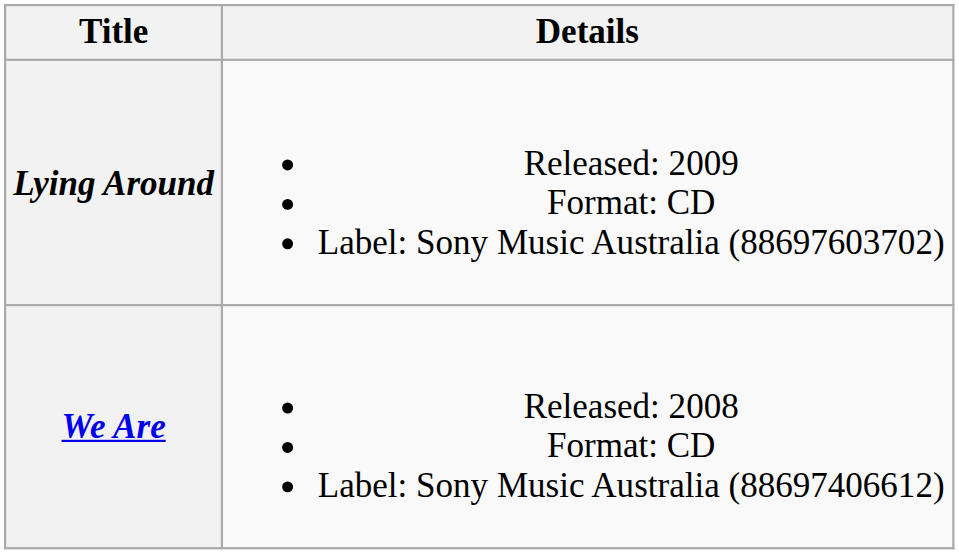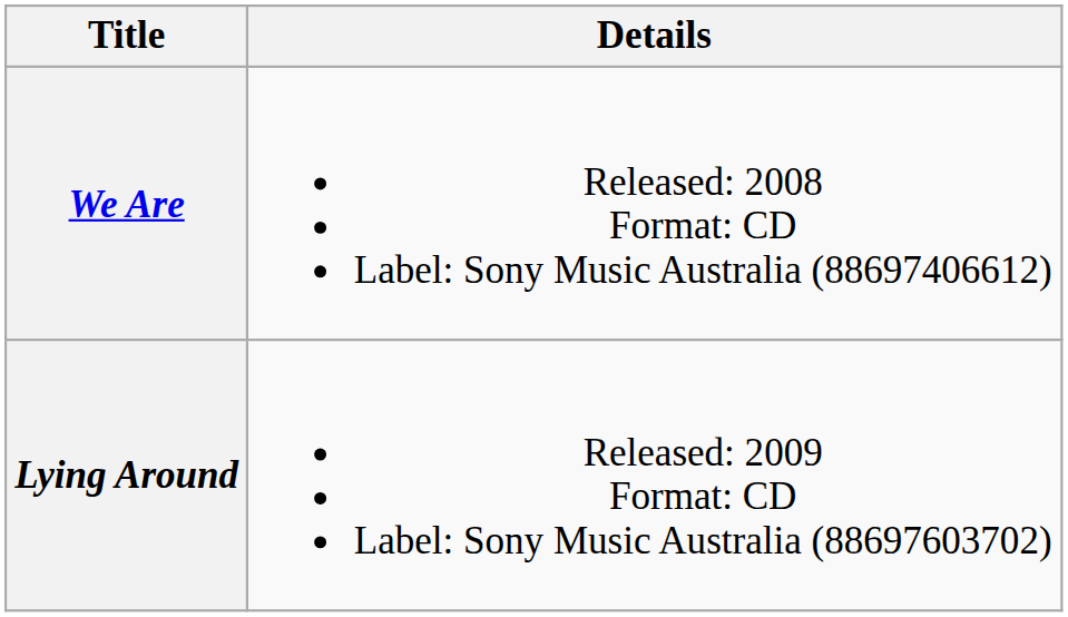 <table class="wikitable plainrowheaders" style="text-align:center;" border="1">
 <tr>
 <th>Title</th>
 <th>Details</th>
 </tr>
 <tr>
+<th scope="row"><em><a href='#'>We Are</a></em></th>
+<td><br><ul><li>Released: 2008</li><li>Format: CD</li><li>Label: Sony Music Australia (88697406612)</li></ul></td>
+</tr>
+<tr>
 <th scope="row"><em>Lying Around</em></th>
 <td><br><ul><li>Released: 2009</li><li>Format: CD</li><li>Label: Sony Music Australia (88697603702)</li></ul></td>
 </tr>
-<tr>
-<th scope="row"><em><a href='#'>We Are</a></em></th>
-<td><br><ul><li>Released: 2008</li><li>Format: CD</li><li>Label: Sony Music Australia (88697406612)</li></ul></td>
-</tr>
 </table>
